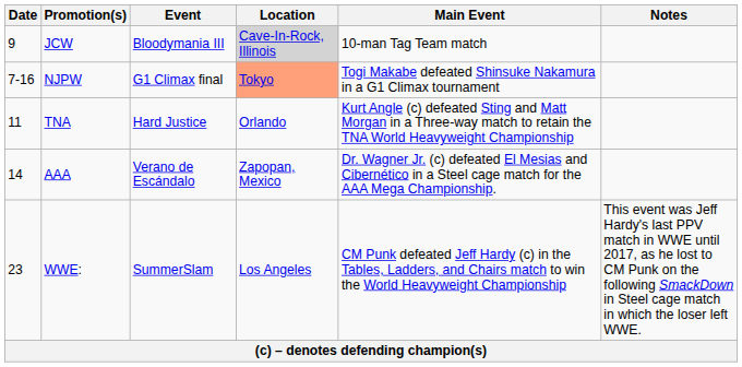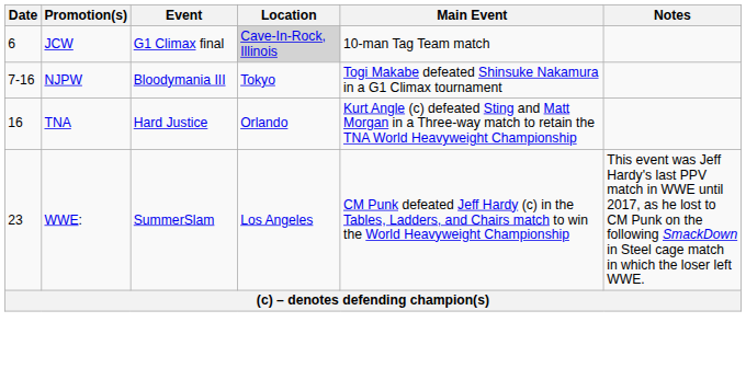 <table class="wikitable" style="width:100%;">
 <tr>
 <th width=5%>Date</th>
 <th width=5%>Promotion(s)</th>
 <th width=15%>Event</th>
 <th width=15%>Location</th>
 <th width=40%>Main Event</th>
 <th width=20%>Notes</th>
 </tr>
 <tr>
-<td>9</td>
+<td>6</td>
 <td><a href='#'>JCW</a></td>
-<td><a href='#'>Bloodymania III</a></td>
+<td><a href='#'>G1 Climax</a> final</td>
 <td style="background: lightgrey;"><a href='#'>Cave-In-Rock, Illinois</a></td>
 <td>10-man Tag Team match</td>
 <td></td>
 </tr>
 <tr>
 <td>7-16</td>
 <td><a href='#'>NJPW</a></td>
-<td><a href='#'>G1 Climax</a> final</td>
-<td style="background: lightsalmon;"><a href='#'>Tokyo</a></td>
+<td><a href='#'>Bloodymania III</a></td>
+<td><a href='#'>Tokyo</a></td>
 <td><a href='#'>Togi Makabe</a> defeated <a href='#'>Shinsuke Nakamura</a> in a G1 Climax tournament</td>
 </tr>
 <tr>
-<td>11</td>
+<td>16</td>
 <td><a href='#'>TNA</a></td>
 <td><a href='#'>Hard Justice</a></td>
 <td><a href='#'>Orlando</a></td>
 <td><a href='#'>Kurt Angle</a> (c) defeated <a href='#'>Sting</a> and <a href='#'>Matt Morgan</a> in a Three-way match to retain the <a href='#'>TNA World Heavyweight Championship</a></td>
-<td></td>
-</tr>
-<tr>
-<td>14</td>
-<td><a href='#'>AAA</a></td>
-<td><a href='#'>Verano de Escándalo</a></td>
-<td><a href='#'>Zapopan, Mexico</a></td>
-<td><a href='#'>Dr. Wagner Jr.</a> (c) defeated <a href='#'>El Mesias</a> and <a href='#'>Cibernético</a> in a Steel cage match for the <a href='#'>AAA Mega Championship</a>.</td>
 <td></td>
 </tr>
 <tr>
 <td>23</td>
 <td><a href='#'>WWE</a>:<br></td>
 <td><a href='#'>SummerSlam</a></td>
 <td><a href='#'>Los Angeles</a></td>
 <td><a href='#'>CM Punk</a> defeated <a href='#'>Jeff Hardy</a> (c) in the <a href='#'>Tables, Ladders, and Chairs match</a> to win the <a href='#'>World Heavyweight Championship</a></td>
 <td>This event was Jeff Hardy's last PPV match in WWE until 2017, as he lost to CM Punk on the following <em><a href='#'>SmackDown</a></em> in Steel cage match in which the loser left WWE.</td>
 </tr>
 <tr>
 <th colspan="6">(c) – denotes defending champion(s)</th>
 </tr>
 </table>
